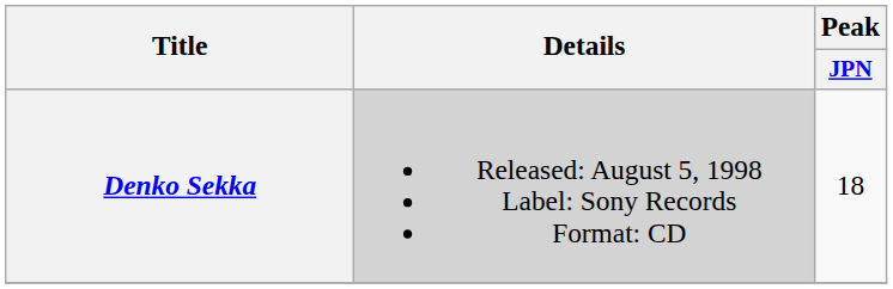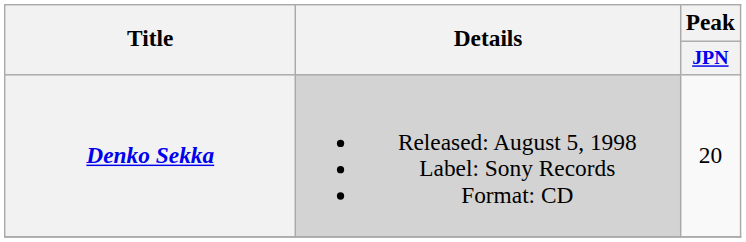 <table class="wikitable plainrowheaders" style="text-align:center;">
 <tr>
 <th scope="col" rowspan="2" style="width:12em;">Title</th>
 <th scope="col" rowspan="2" style="width:16em;">Details</th>
 <th scope="col">Peak</th>
 </tr>
 <tr>
 <th scope="col" style="width:2.5em;font-size:85%;"><a href='#'>JPN</a><br></th>
 </tr>
 <tr>
 <th scope="row"><em><a href='#'>Denko Sekka</a></em></th>
 <td style="background: lightgrey;"><br><ul><li>Released: August 5, 1998</li><li>Label: Sony Records</li><li>Format: CD</li></ul></td>
-<td>18</td>
+<td>20</td>
 </tr>
 <tr>
 </tr>
 </table>
